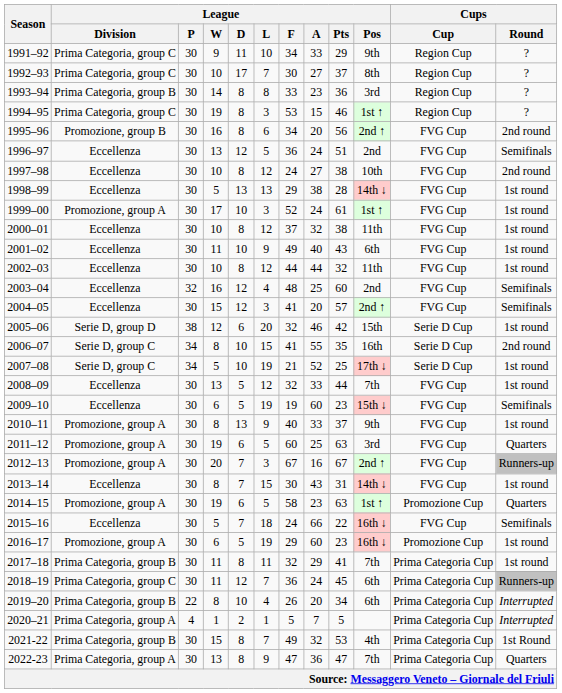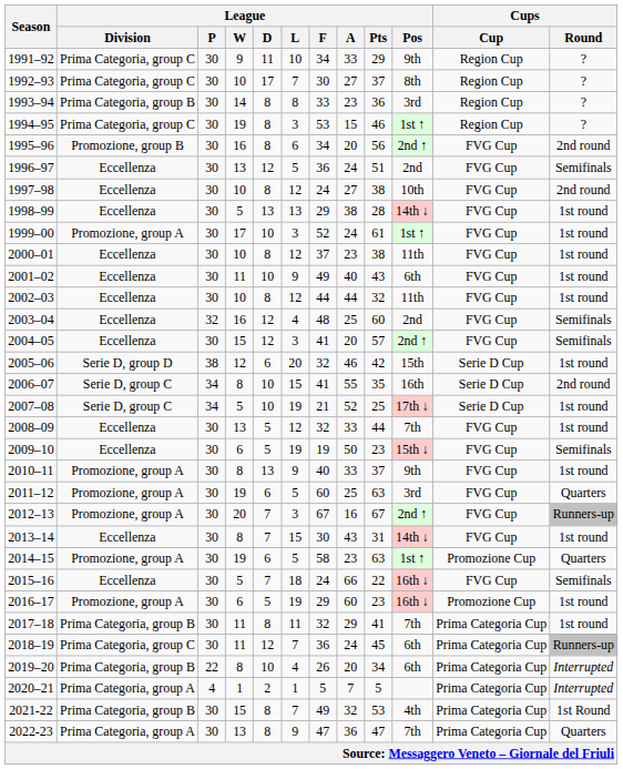 <table class="wikitable" style="font-size:95%; text-align: center;">
 <tr>
 <th rowspan=2>Season</th>
 <th colspan=9>League</th>
 <th colspan=2>Cups</th>
 </tr>
 <tr>
 <th>Division</th>
 <th width="25">P</th>
 <th width="25">W</th>
 <th width="25">D</th>
 <th width="25">L</th>
 <th width="25">F</th>
 <th width="25">A</th>
 <th width="25">Pts</th>
 <th width="40">Pos</th>
 <th>Cup</th>
 <th>Round</th>
 </tr>
 <tr>
 <td>1991–92</td>
 <td>Prima Categoria, group C</td>
 <td>30</td>
 <td>9</td>
 <td>11</td>
 <td>10</td>
 <td>34</td>
 <td>33</td>
 <td>29</td>
 <td>9th</td>
 <td>Region Cup</td>
 <td>?</td>
 </tr>
 <tr>
 <td>1992–93</td>
 <td>Prima Categoria, group C</td>
 <td>30</td>
 <td>10</td>
 <td>17</td>
 <td>7</td>
 <td>30</td>
 <td>27</td>
 <td>37</td>
 <td>8th</td>
 <td>Region Cup</td>
 <td>?</td>
 </tr>
 <tr>
 <td>1993–94</td>
 <td>Prima Categoria, group B</td>
 <td>30</td>
 <td>14</td>
 <td>8</td>
 <td>8</td>
 <td>33</td>
 <td>23</td>
 <td>36</td>
 <td>3rd</td>
 <td>Region Cup</td>
 <td>?</td>
 </tr>
 <tr>
 <td>1994–95</td>
 <td>Prima Categoria, group C</td>
 <td>30</td>
 <td>19</td>
 <td>8</td>
 <td>3</td>
 <td>53</td>
 <td>15</td>
 <td>46</td>
 <td bgcolor="#DDFFDD">1st ↑</td>
 <td>Region Cup</td>
 <td>?</td>
 </tr>
 <tr>
 <td>1995–96</td>
 <td>Promozione, group B</td>
 <td>30</td>
 <td>16</td>
 <td>8</td>
 <td>6</td>
 <td>34</td>
 <td>20</td>
 <td>56</td>
 <td bgcolor="#DDFFDD">2nd ↑</td>
 <td>FVG Cup</td>
 <td>2nd round</td>
 </tr>
 <tr>
 <td>1996–97</td>
 <td>Eccellenza</td>
 <td>30</td>
 <td>13</td>
 <td>12</td>
 <td>5</td>
 <td>36</td>
 <td>24</td>
 <td>51</td>
 <td>2nd</td>
 <td>FVG Cup</td>
 <td>Semifinals</td>
 </tr>
 <tr>
 <td>1997–98</td>
 <td>Eccellenza</td>
 <td>30</td>
 <td>10</td>
 <td>8</td>
 <td>12</td>
 <td>24</td>
 <td>27</td>
 <td>38</td>
 <td>10th</td>
 <td>FVG Cup</td>
 <td>2nd round</td>
 </tr>
 <tr>
 <td>1998–99</td>
 <td>Eccellenza</td>
 <td>30</td>
 <td>5</td>
 <td>13</td>
 <td>13</td>
 <td>29</td>
 <td>38</td>
 <td>28</td>
 <td bgcolor="#FFCCCC">14th ↓</td>
 <td>FVG Cup</td>
 <td>1st round</td>
 </tr>
 <tr>
 <td>1999–00</td>
 <td>Promozione, group A</td>
 <td>30</td>
 <td>17</td>
 <td>10</td>
 <td>3</td>
 <td>52</td>
 <td>24</td>
 <td>61</td>
 <td bgcolor="#DDFFDD">1st ↑</td>
 <td>FVG Cup</td>
 <td>1st round</td>
 </tr>
 <tr>
 <td>2000–01</td>
 <td>Eccellenza</td>
 <td>30</td>
 <td>10</td>
 <td>8</td>
 <td>12</td>
 <td>37</td>
-<td>32</td>
+<td>23</td>
 <td>38</td>
 <td>11th</td>
 <td>FVG Cup</td>
 <td>1st round</td>
 </tr>
 <tr>
 <td>2001–02</td>
 <td>Eccellenza</td>
 <td>30</td>
 <td>11</td>
 <td>10</td>
 <td>9</td>
 <td>49</td>
 <td>40</td>
 <td>43</td>
 <td>6th</td>
 <td>FVG Cup</td>
 <td>1st round</td>
 </tr>
 <tr>
 <td>2002–03</td>
 <td>Eccellenza</td>
 <td>30</td>
 <td>10</td>
 <td>8</td>
 <td>12</td>
 <td>44</td>
 <td>44</td>
 <td>32</td>
 <td>11th</td>
 <td>FVG Cup</td>
 <td>1st round</td>
 </tr>
 <tr>
 <td>2003–04</td>
 <td>Eccellenza</td>
 <td>32</td>
 <td>16</td>
 <td>12</td>
 <td>4</td>
 <td>48</td>
 <td>25</td>
 <td>60</td>
 <td>2nd</td>
 <td>FVG Cup</td>
 <td>Semifinals</td>
 </tr>
 <tr>
 <td>2004–05</td>
 <td>Eccellenza</td>
 <td>30</td>
 <td>15</td>
 <td>12</td>
 <td>3</td>
 <td>41</td>
 <td>20</td>
 <td>57</td>
 <td bgcolor="#DDFFDD">2nd ↑</td>
 <td>FVG Cup</td>
 <td>Semifinals</td>
 </tr>
 <tr>
 <td>2005–06</td>
 <td>Serie D, group D</td>
 <td>38</td>
 <td>12</td>
 <td>6</td>
 <td>20</td>
 <td>32</td>
 <td>46</td>
 <td>42</td>
 <td>15th</td>
 <td>Serie D Cup</td>
 <td>1st round</td>
 </tr>
 <tr>
 <td>2006–07</td>
 <td>Serie D, group C</td>
 <td>34</td>
 <td>8</td>
 <td>10</td>
 <td>15</td>
 <td>41</td>
 <td>55</td>
 <td>35</td>
 <td>16th</td>
 <td>Serie D Cup</td>
 <td>2nd round</td>
 </tr>
 <tr>
 <td>2007–08</td>
 <td>Serie D, group C</td>
 <td>34</td>
 <td>5</td>
 <td>10</td>
 <td>19</td>
 <td>21</td>
 <td>52</td>
 <td>25</td>
 <td bgcolor="#FFCCCC">17th ↓</td>
 <td>Serie D Cup</td>
 <td>1st round</td>
 </tr>
 <tr>
 <td>2008–09</td>
 <td>Eccellenza</td>
 <td>30</td>
 <td>13</td>
 <td>5</td>
 <td>12</td>
 <td>32</td>
 <td>33</td>
 <td>44</td>
 <td>7th</td>
 <td>FVG Cup</td>
 <td>1st round</td>
 </tr>
 <tr>
 <td>2009–10</td>
 <td>Eccellenza</td>
 <td>30</td>
 <td>6</td>
 <td>5</td>
 <td>19</td>
 <td>19</td>
-<td>60</td>
+<td>50</td>
 <td>23</td>
 <td bgcolor="#FFCCCC">15th ↓</td>
 <td>FVG Cup</td>
 <td>Semifinals</td>
 </tr>
 <tr>
 <td>2010–11</td>
 <td>Promozione, group A</td>
 <td>30</td>
 <td>8</td>
 <td>13</td>
 <td>9</td>
 <td>40</td>
 <td>33</td>
 <td>37</td>
 <td>9th</td>
 <td>FVG Cup</td>
 <td>1st round</td>
 </tr>
 <tr>
 <td>2011–12</td>
 <td>Promozione, group A</td>
 <td>30</td>
 <td>19</td>
 <td>6</td>
 <td>5</td>
 <td>60</td>
 <td>25</td>
 <td>63</td>
 <td>3rd</td>
 <td>FVG Cup</td>
 <td>Quarters</td>
 </tr>
 <tr>
 <td>2012–13</td>
 <td>Promozione, group A</td>
 <td>30</td>
 <td>20</td>
 <td>7</td>
 <td>3</td>
 <td>67</td>
 <td>16</td>
 <td>67</td>
 <td bgcolor="#DDFFDD">2nd ↑</td>
 <td>FVG Cup</td>
 <td style="background:silver;">Runners-up</td>
 </tr>
 <tr>
 <td>2013–14</td>
 <td>Eccellenza</td>
 <td>30</td>
 <td>8</td>
 <td>7</td>
 <td>15</td>
 <td>30</td>
 <td>43</td>
 <td>31</td>
 <td bgcolor="#FFCCCC">14th ↓</td>
 <td>FVG Cup</td>
 <td>1st round</td>
 </tr>
 <tr>
 <td>2014–15</td>
 <td>Promozione, group A</td>
 <td>30</td>
 <td>19</td>
 <td>6</td>
 <td>5</td>
 <td>58</td>
 <td>23</td>
 <td>63</td>
 <td bgcolor="#DDFFDD">1st ↑</td>
 <td>Promozione Cup</td>
 <td>Quarters</td>
 </tr>
 <tr>
 <td>2015–16</td>
 <td>Eccellenza</td>
 <td>30</td>
 <td>5</td>
 <td>7</td>
 <td>18</td>
 <td>24</td>
 <td>66</td>
 <td>22</td>
 <td bgcolor="#FFCCCC">16th ↓</td>
 <td>FVG Cup</td>
 <td>Semifinals</td>
 </tr>
 <tr>
 <td>2016–17</td>
 <td>Promozione, group A</td>
 <td>30</td>
 <td>6</td>
 <td>5</td>
 <td>19</td>
 <td>29</td>
 <td>60</td>
 <td>23</td>
 <td bgcolor="#FFCCCC">16th ↓</td>
 <td>Promozione Cup</td>
 <td>1st round</td>
 </tr>
 <tr>
 <td>2017–18</td>
 <td>Prima Categoria, group B</td>
 <td>30</td>
 <td>11</td>
 <td>8</td>
 <td>11</td>
 <td>32</td>
 <td>29</td>
 <td>41</td>
 <td>7th</td>
 <td>Prima Categoria Cup</td>
 <td>1st round</td>
 </tr>
 <tr>
 <td>2018–19</td>
 <td>Prima Categoria, group C</td>
 <td>30</td>
 <td>11</td>
 <td>12</td>
 <td>7</td>
 <td>36</td>
 <td>24</td>
 <td>45</td>
 <td>6th</td>
 <td>Prima Categoria Cup</td>
 <td style="background:silver;">Runners-up</td>
 </tr>
 <tr>
 <td>2019–20</td>
 <td>Prima Categoria, group B</td>
 <td>22</td>
 <td>8</td>
 <td>10</td>
 <td>4</td>
 <td>26</td>
 <td>20</td>
 <td>34</td>
 <td>6th</td>
 <td>Prima Categoria Cup</td>
 <td><em>Interrupted</em></td>
 </tr>
 <tr>
 <td>2020–21</td>
 <td>Prima Categoria, group A</td>
 <td>4</td>
 <td>1</td>
 <td>2</td>
 <td>1</td>
 <td>5</td>
 <td>7</td>
 <td>5</td>
 <td></td>
 <td>Prima Categoria Cup</td>
 <td><em>Interrupted</em></td>
 </tr>
 <tr>
 <td>2021-22</td>
 <td>Prima Categoria, group B</td>
 <td>30</td>
 <td>15</td>
 <td>8</td>
 <td>7</td>
 <td>49</td>
 <td>32</td>
 <td>53</td>
 <td>4th</td>
 <td>Prima Categoria Cup</td>
 <td>1st Round</td>
 </tr>
 <tr>
 <td>2022-23</td>
 <td>Prima Categoria, group A</td>
 <td>30</td>
 <td>13</td>
 <td>8</td>
 <td>9</td>
 <td>47</td>
 <td>36</td>
 <td>47</td>
 <td>7th</td>
 <td>Prima Categoria Cup</td>
 <td>Quarters</td>
 </tr>
 <tr style="background-color: #ffffff;">
 <th colspan="12" style="text-align: right;">Source: <a href='#'>Messaggero Veneto – Giornale del Friuli</a></th>
 </tr>
 </table>
